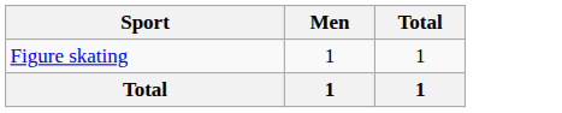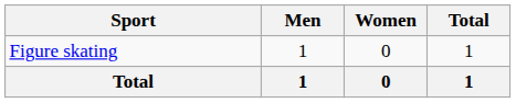 <table class="wikitable" style="text-align:center; font-size: 95%">
 <tr>
 <th width=200>Sport</th>
 <th width=60>Men</th>
+<th width=60>Women</th>
 <th width=60>Total</th>
 </tr>
 <tr>
 <td align=left><a href='#'>Figure skating</a></td>
 <td>1</td>
+<td>0</td>
 <td>1</td>
 </tr>
 <tr>
 <th>Total</th>
 <th>1</th>
+<th>0</th>
 <th>1</th>
 </tr>
 </table>
